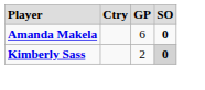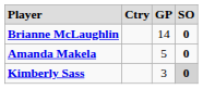 <table class="wikitable">
 <tr align="center" style="font-weight:bold; background-color:#dddddd;" |>
 <td align="left">Player</td>
 <td>Ctry</td>
 <td>GP</td>
 <td>SO</td>
 </tr>
 <tr align="center">
+<td align="left"><strong><a href='#'>Brianne McLaughlin</a></strong></td>
+<td></td>
+<td>14</td>
+<td><strong>0</strong></td>
+</tr>
+<tr align="center">
 <td align="left"><strong><a href='#'>Amanda Makela</a></strong></td>
 <td></td>
-<td>6</td>
+<td>5</td>
 <td><strong>0</strong></td>
 </tr>
 <tr align="center">
 <td align="left"><strong><a href='#'>Kimberly Sass</a></strong></td>
 <td></td>
-<td>2</td>
+<td>3</td>
 <td style="background: lightgrey;"><strong>0</strong></td>
 </tr>
 </table>
